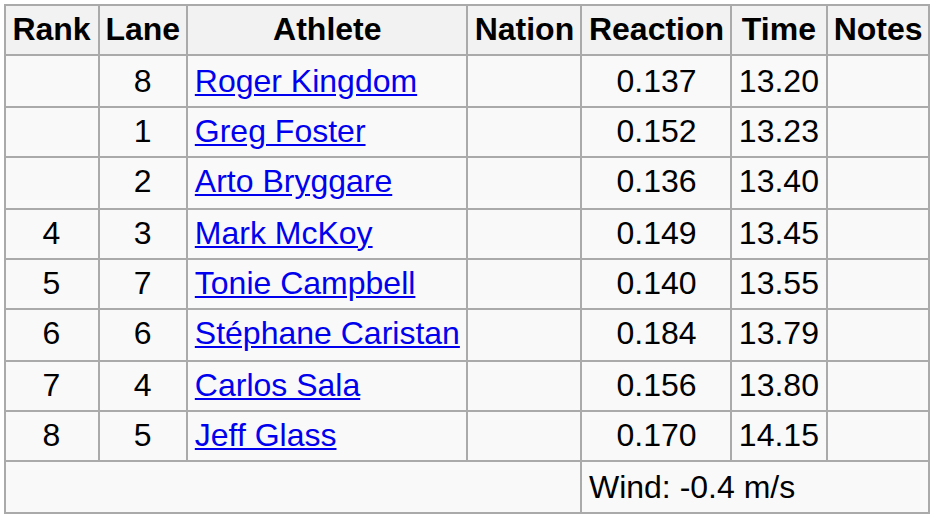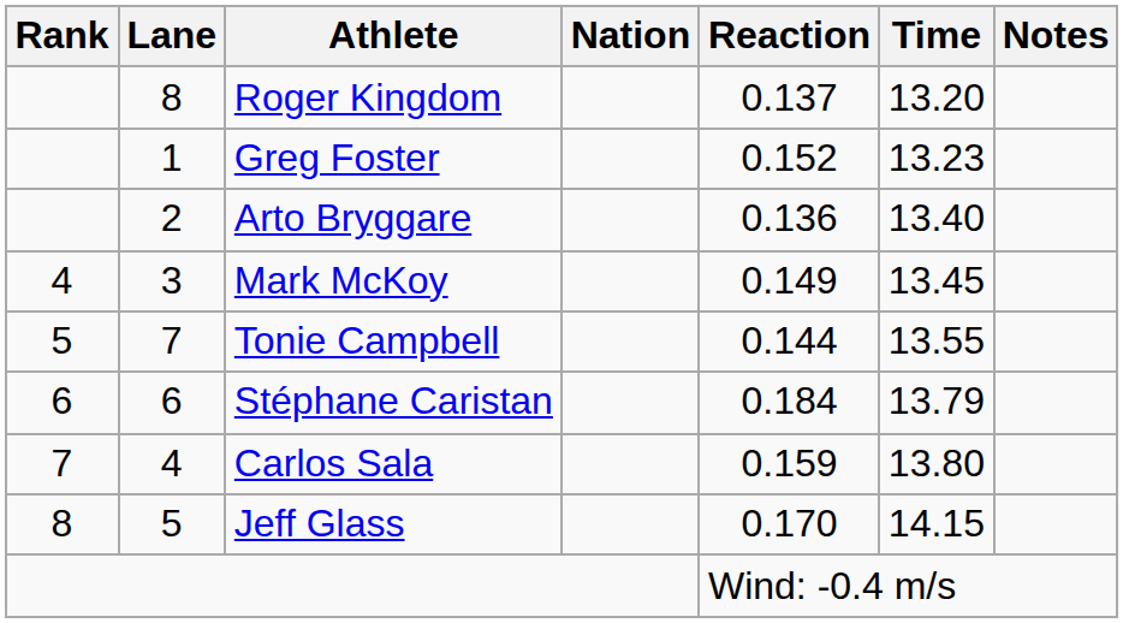 <table class="wikitable sortable" style="text-align:center">
 <tr>
 <th>Rank</th>
 <th>Lane</th>
 <th>Athlete</th>
 <th>Nation</th>
 <th>Reaction</th>
 <th>Time</th>
 <th>Notes</th>
 </tr>
 <tr>
 <td></td>
 <td>8</td>
 <td align=left><a href='#'>Roger Kingdom</a></td>
 <td align=left></td>
 <td>0.137</td>
 <td>13.20</td>
 <td></td>
 </tr>
 <tr>
 <td></td>
 <td>1</td>
 <td align=left><a href='#'>Greg Foster</a></td>
 <td align=left></td>
 <td>0.152</td>
 <td>13.23</td>
 <td></td>
 </tr>
 <tr>
 <td></td>
 <td>2</td>
 <td align=left><a href='#'>Arto Bryggare</a></td>
 <td align=left></td>
 <td>0.136</td>
 <td>13.40</td>
 <td></td>
 </tr>
 <tr>
 <td>4</td>
 <td>3</td>
 <td align=left><a href='#'>Mark McKoy</a></td>
 <td align=left></td>
 <td>0.149</td>
 <td>13.45</td>
 <td></td>
 </tr>
 <tr>
 <td>5</td>
 <td>7</td>
 <td align=left><a href='#'>Tonie Campbell</a></td>
 <td align=left></td>
-<td>0.140</td>
+<td>0.144</td>
 <td>13.55</td>
 <td></td>
 </tr>
 <tr>
 <td>6</td>
 <td>6</td>
 <td align=left><a href='#'>Stéphane Caristan</a></td>
 <td align=left></td>
 <td>0.184</td>
 <td>13.79</td>
 <td></td>
 </tr>
 <tr>
 <td>7</td>
 <td>4</td>
 <td align=left><a href='#'>Carlos Sala</a></td>
 <td align=left></td>
-<td>0.156</td>
+<td>0.159</td>
 <td>13.80</td>
 <td></td>
 </tr>
 <tr>
 <td>8</td>
 <td>5</td>
 <td align=left><a href='#'>Jeff Glass</a></td>
 <td align=left></td>
 <td>0.170</td>
 <td>14.15</td>
 <td></td>
 </tr>
 <tr class="sortbottom">
 <td colspan=4></td>
 <td colspan="3" style="text-align:left;">Wind: -0.4 m/s</td>
 </tr>
 </table>
